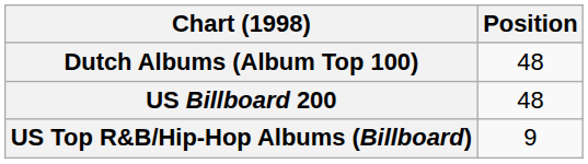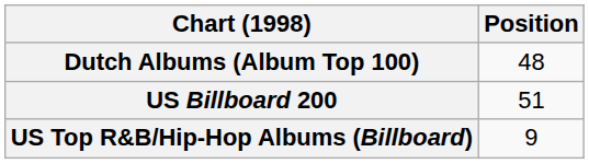 <table class="wikitable sortable plainrowheaders" style="text-align:center">
 <tr>
 <th scope="col">Chart (1998)</th>
 <th scope="col">Position</th>
 </tr>
 <tr>
 <th scope="row">Dutch Albums (Album Top 100)</th>
 <td>48</td>
 </tr>
 <tr>
 <th scope="row">US <em>Billboard</em> 200</th>
-<td>48</td>
+<td>51</td>
 </tr>
 <tr>
 <th scope="row">US Top R&B/Hip-Hop Albums (<em>Billboard</em>)</th>
 <td>9</td>
 </tr>
 </table>
